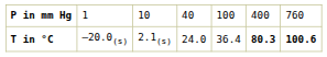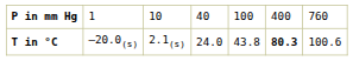 <table border="1" cellspacing="0" cellpadding="6" style="margin: 0 0 0 0.5em; background: white; border-collapse: collapse; border-color: #C0C090;">
 <tr>
 <td><strong>P in mm Hg</strong></td>
 <td>1</td>
 <td>10</td>
 <td>40</td>
 <td>100</td>
 <td>400</td>
 <td>760</td>
 </tr>
 <tr>
 <td><strong>T in °C</strong></td>
 <td>–20.0<sub>(s)</sub></td>
 <td>2.1<sub>(s)</sub></td>
 <td>24.0</td>
-<td>36.4</td>
+<td>43.8</td>
 <td><strong>80.3</strong></td>
-<td><strong>100.6</strong></td>
+<td>100.6</td>
 </tr>
 </table>
